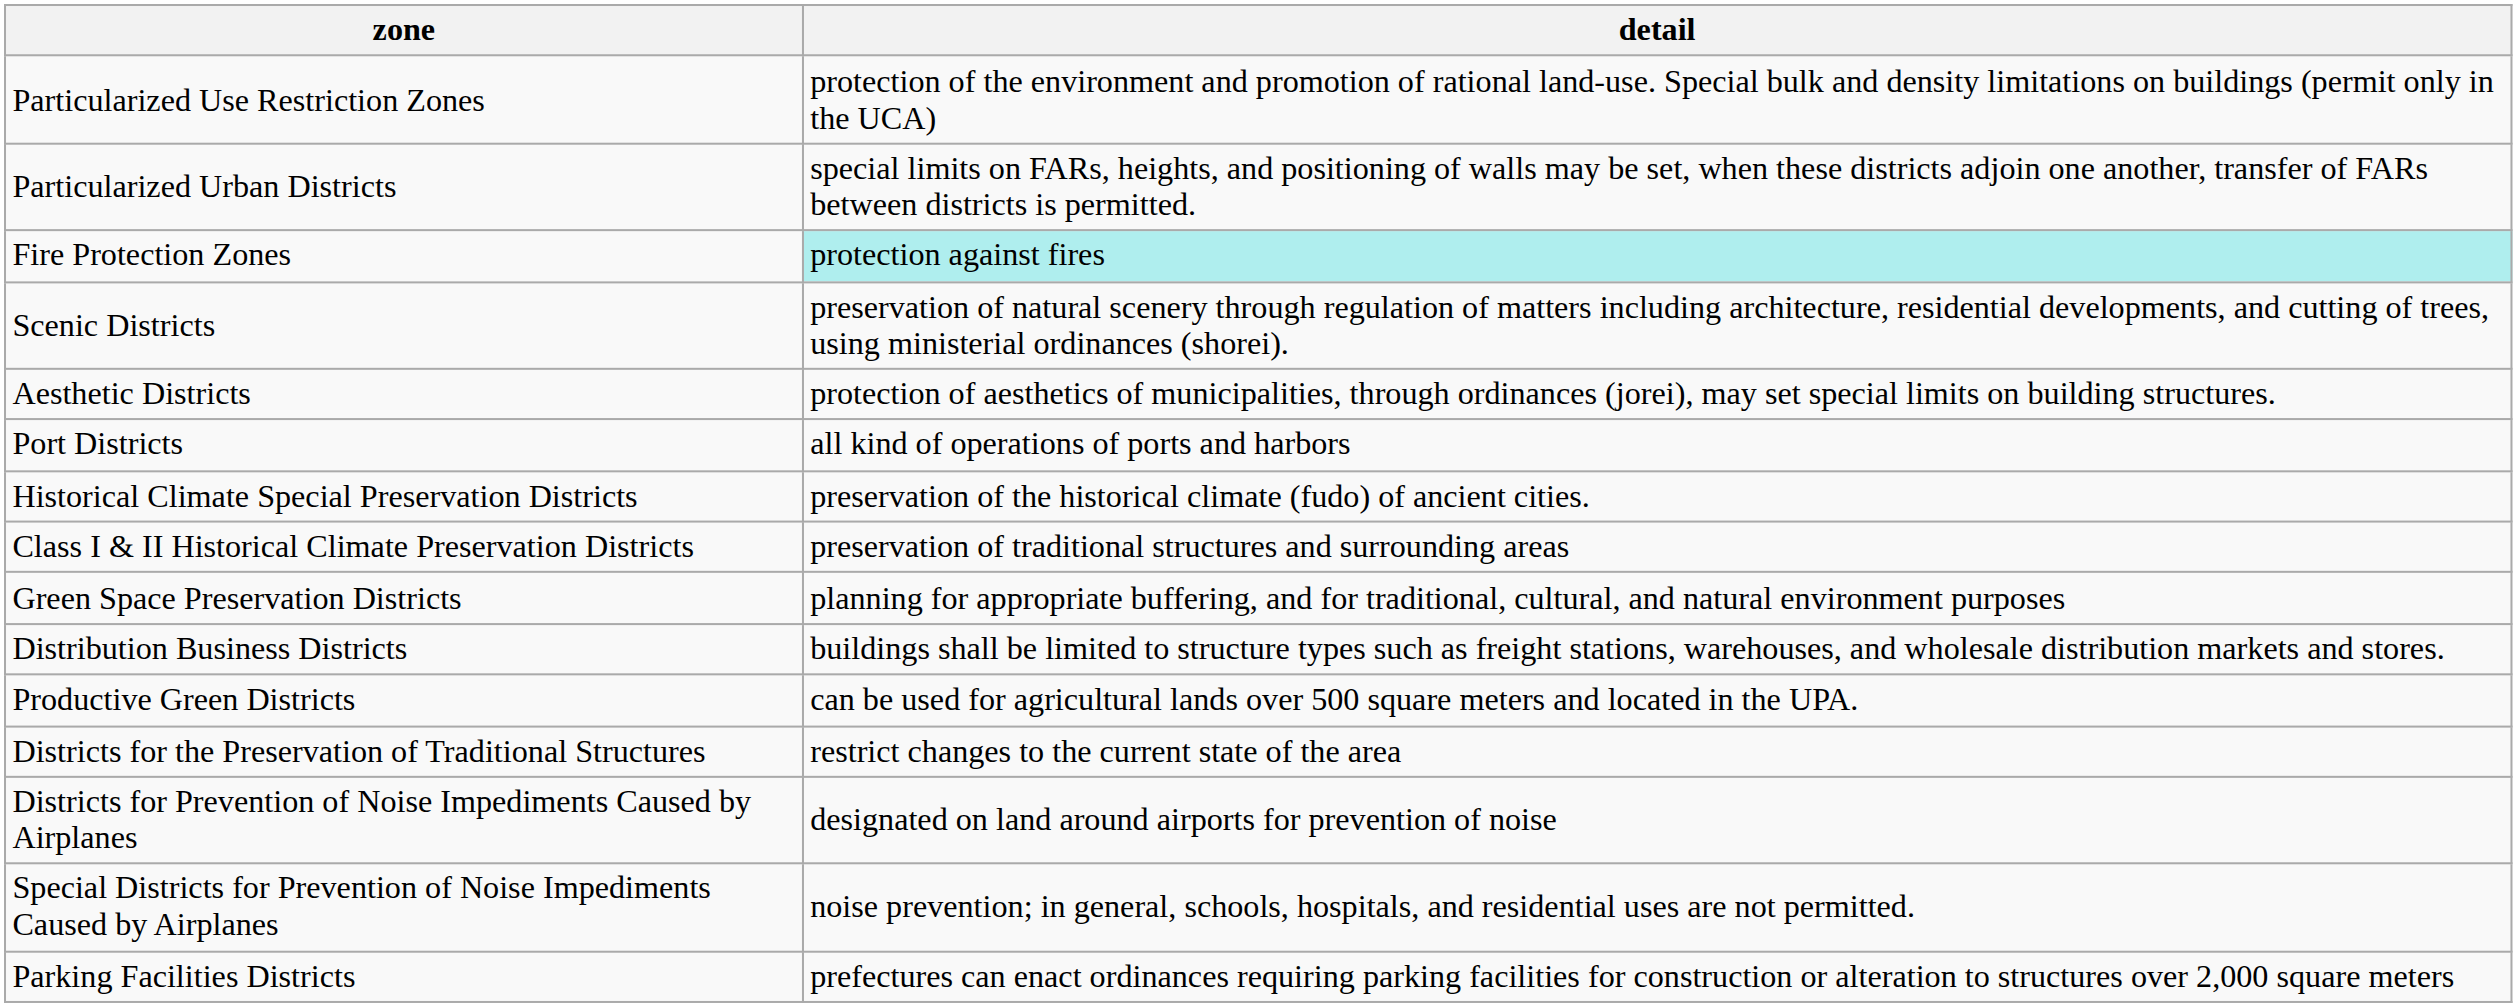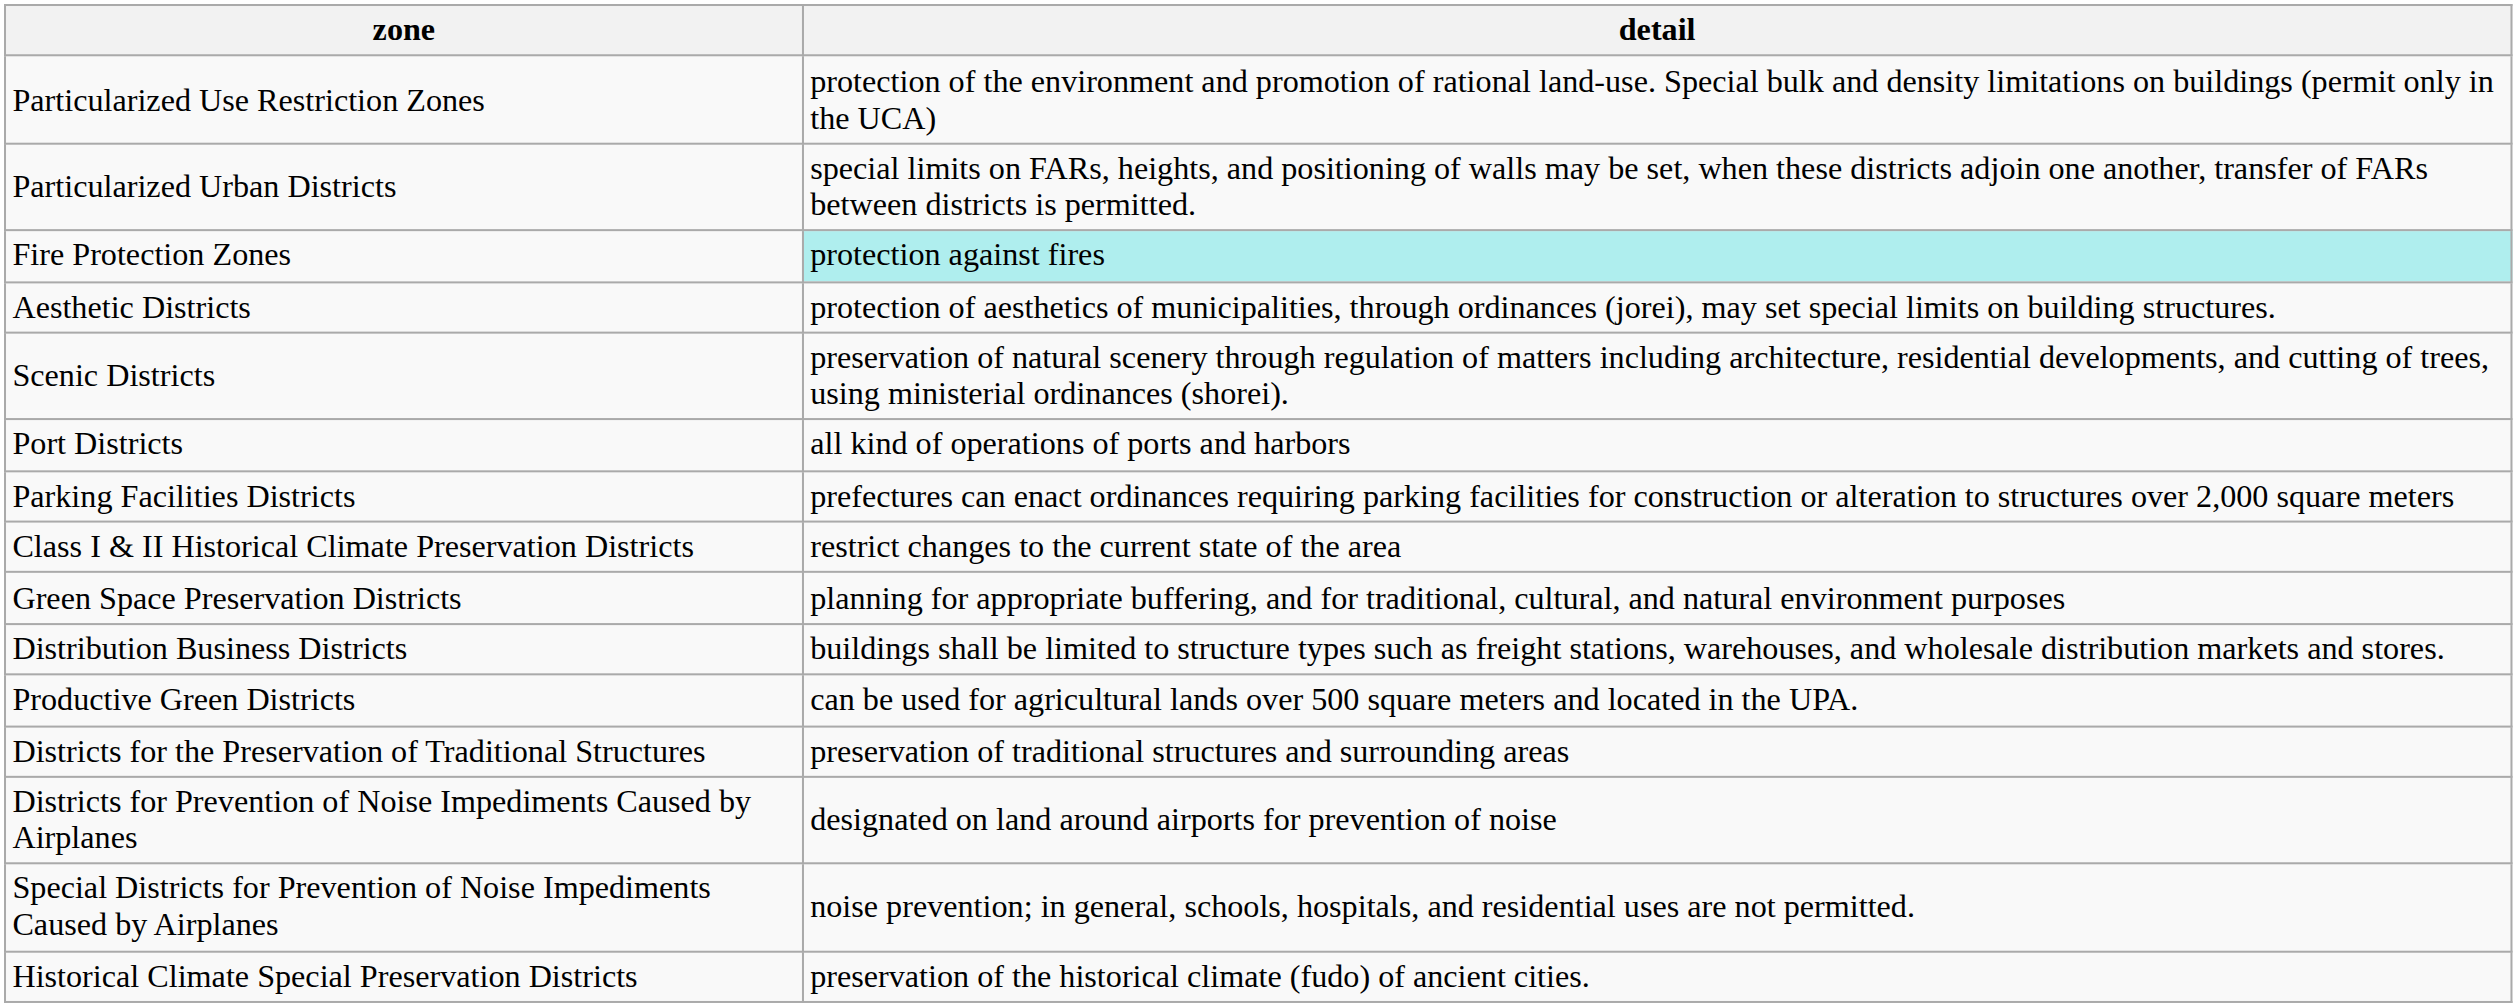 <table class="wikitable">
 <tr>
 <th>zone</th>
 <th>detail</th>
 </tr>
 <tr>
 <td>Particularized Use Restriction Zones</td>
 <td>protection of the environment and promotion of rational land-use. Special bulk and density limitations on buildings (permit only in the UCA)</td>
 </tr>
 <tr>
 <td>Particularized Urban Districts</td>
 <td>special limits on FARs, heights, and positioning of walls may be set, when these districts adjoin one another, transfer of FARs between districts is permitted.</td>
 </tr>
 <tr>
 <td>Fire Protection Zones</td>
 <td style="background: paleturquoise;">protection against fires</td>
 </tr>
 <tr>
+<td>Aesthetic Districts</td>
+<td>protection of aesthetics of municipalities, through ordinances (jorei), may set special limits on building structures.</td>
+</tr>
+<tr>
 <td>Scenic Districts</td>
 <td>preservation of natural scenery through regulation of matters including architecture, residential developments, and cutting of trees, using ministerial ordinances (shorei).</td>
-</tr>
-<tr>
-<td>Aesthetic Districts</td>
-<td>protection of aesthetics of municipalities, through ordinances (jorei), may set special limits on building structures.</td>
 </tr>
 <tr>
 <td>Port Districts</td>
 <td>all kind of operations of ports and harbors</td>
 </tr>
 <tr>
-<td>Historical Climate Special Preservation Districts</td>
-<td>preservation of the historical climate (fudo) of ancient cities.</td>
+<td>Parking Facilities Districts</td>
+<td>prefectures can enact ordinances requiring parking facilities for construction or alteration to structures over 2,000 square meters</td>
 </tr>
 <tr>
 <td>Class I & II Historical Climate Preservation Districts</td>
-<td>preservation of traditional structures and surrounding areas</td>
+<td>restrict changes to the current state of the area</td>
 </tr>
 <tr>
 <td>Green Space Preservation Districts</td>
 <td>planning for appropriate buffering, and for traditional, cultural, and natural environment purposes</td>
 </tr>
 <tr>
 <td>Distribution Business Districts</td>
 <td>buildings shall be limited to structure types such as freight stations, warehouses, and wholesale distribution markets and stores.</td>
 </tr>
 <tr>
 <td>Productive Green Districts</td>
 <td>can be used for agricultural lands over 500 square meters and located in the UPA.</td>
 </tr>
 <tr>
 <td>Districts for the Preservation of Traditional Structures</td>
-<td>restrict changes to the current state of the area</td>
+<td>preservation of traditional structures and surrounding areas</td>
 </tr>
 <tr>
 <td>Districts for Prevention of Noise Impediments Caused by Airplanes</td>
 <td>designated on land around airports for prevention of noise</td>
 </tr>
 <tr>
 <td>Special Districts for Prevention of Noise Impediments Caused by Airplanes</td>
 <td>noise prevention; in general, schools, hospitals, and residential uses are not permitted.</td>
 </tr>
 <tr>
-<td>Parking Facilities Districts</td>
-<td>prefectures can enact ordinances requiring parking facilities for construction or alteration to structures over 2,000 square meters</td>
+<td>Historical Climate Special Preservation Districts</td>
+<td>preservation of the historical climate (fudo) of ancient cities.</td>
 </tr>
 </table>
